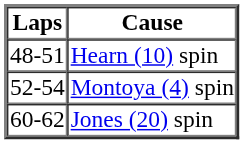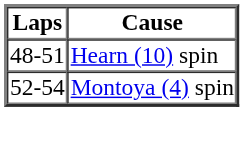 <table border=2 cellspacing=0>
 <tr>
 <th>Laps</th>
 <th>Cause</th>
 </tr>
 <tr>
 <td>48-51</td>
 <td><a href='#'>Hearn (10)</a> spin</td>
 </tr>
 <tr>
 <td>52-54</td>
 <td><a href='#'>Montoya (4)</a> spin</td>
 </tr>
-<tr>
-<td>60-62</td>
-<td><a href='#'>Jones (20)</a> spin</td>
-</tr>
 </table>
